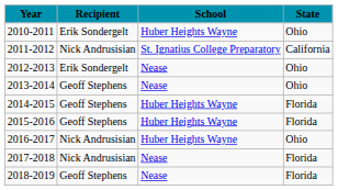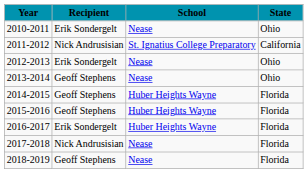 <table class="wikitable sortable" style="font-size:90%;">
 <tr>
 <th style="background:#0093AF;"><span>Year </span></th>
 <th style="background:#0093AF;"><span>Recipient</span></th>
 <th style="background:#0093AF;"><span>School</span></th>
 <th style="background:#0093AF;"><span>State</span></th>
 </tr>
 <tr>
 <td>2010-2011</td>
 <td>Erik Sondergelt</td>
-<td><a href='#'>Huber Heights Wayne</a></td>
+<td><a href='#'>Nease</a></td>
 <td>Ohio</td>
 </tr>
 <tr>
 <td>2011-2012</td>
 <td>Nick Andrusisian</td>
 <td><a href='#'>St. Ignatius College Preparatory</a></td>
 <td>California</td>
 </tr>
 <tr>
 <td>2012-2013</td>
 <td>Erik Sondergelt</td>
 <td><a href='#'>Nease</a></td>
 <td>Ohio</td>
 </tr>
 <tr>
 <td>2013-2014</td>
 <td>Geoff Stephens</td>
 <td><a href='#'>Nease</a></td>
 <td>Ohio</td>
 </tr>
 <tr>
 <td>2014-2015</td>
 <td>Geoff Stephens</td>
 <td><a href='#'>Huber Heights Wayne</a></td>
 <td>Florida</td>
 </tr>
 <tr>
 <td>2015-2016</td>
 <td>Geoff Stephens</td>
 <td><a href='#'>Huber Heights Wayne</a></td>
 <td>Florida</td>
 </tr>
 <tr>
 <td>2016-2017</td>
-<td>Nick Andrusisian</td>
+<td>Erik Sondergelt</td>
 <td><a href='#'>Huber Heights Wayne</a></td>
-<td>Ohio</td>
+<td>Florida</td>
 </tr>
 <tr>
 <td>2017-2018</td>
 <td>Nick Andrusisian</td>
 <td><a href='#'>Nease</a></td>
 <td>Florida</td>
 </tr>
 <tr>
 <td>2018-2019</td>
 <td>Geoff Stephens</td>
 <td><a href='#'>Nease</a></td>
 <td>Florida</td>
 </tr>
 </table>
